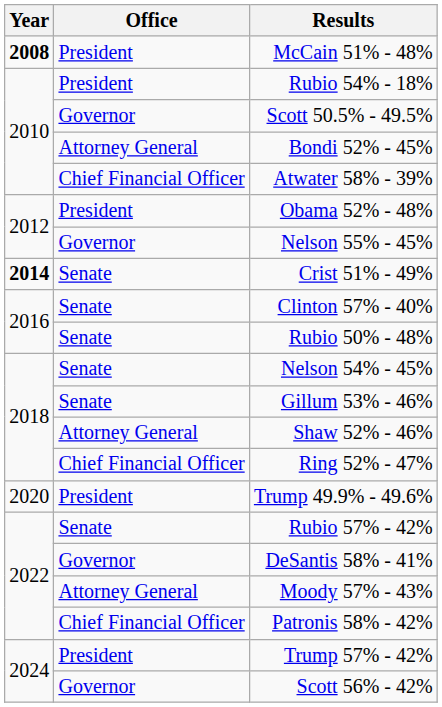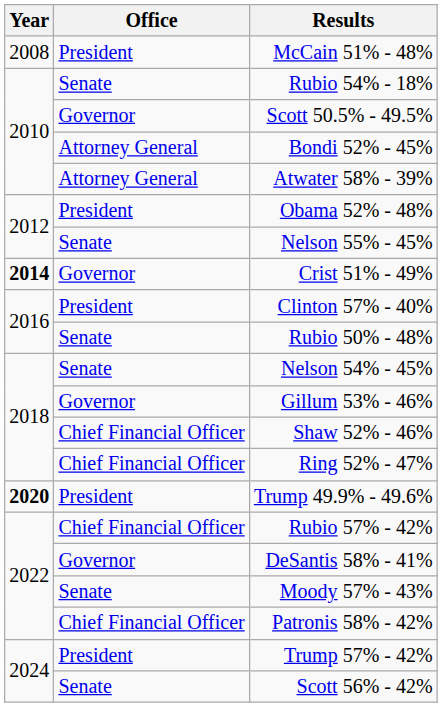 <table class=wikitable>
 <tr>
 <th>Year</th>
 <th>Office</th>
 <th>Results</th>
 </tr>
 <tr>
-<td><strong>2008</strong></td>
+<td>2008</td>
 <td><a href='#'>President</a></td>
 <td align="right" ><a href='#'>McCain</a> 51% - 48%</td>
 </tr>
 <tr>
 <td rowspan=4>2010</td>
-<td><a href='#'>President</a></td>
+<td><a href='#'>Senate</a></td>
 <td align="right" ><a href='#'>Rubio</a> 54% - 18%</td>
 </tr>
 <tr>
 <td><a href='#'>Governor</a></td>
 <td align="right" ><a href='#'>Scott</a> 50.5% - 49.5%</td>
 </tr>
 <tr>
 <td><a href='#'>Attorney General</a></td>
 <td align="right" ><a href='#'>Bondi</a> 52% - 45%</td>
 </tr>
 <tr>
-<td><a href='#'>Chief Financial Officer</a></td>
+<td><a href='#'>Attorney General</a></td>
 <td align="right" ><a href='#'>Atwater</a> 58% - 39%</td>
 </tr>
 <tr>
 <td rowspan=2>2012</td>
 <td><a href='#'>President</a></td>
 <td align="right" ><a href='#'>Obama</a> 52% - 48%</td>
 </tr>
 <tr>
-<td><a href='#'>Governor</a></td>
+<td><a href='#'>Senate</a></td>
 <td align="right" ><a href='#'>Nelson</a> 55% - 45%</td>
 </tr>
 <tr>
 <td><strong>2014</strong></td>
-<td><a href='#'>Senate</a></td>
+<td><a href='#'>Governor</a></td>
 <td align="right" ><a href='#'>Crist</a> 51% - 49%</td>
 </tr>
 <tr>
 <td rowspan=2>2016</td>
-<td><a href='#'>Senate</a></td>
+<td><a href='#'>President</a></td>
 <td align="right" ><a href='#'>Clinton</a> 57% - 40%</td>
 </tr>
 <tr>
 <td><a href='#'>Senate</a></td>
 <td align="right" ><a href='#'>Rubio</a> 50% - 48%</td>
 </tr>
 <tr>
 <td rowspan=4>2018</td>
 <td><a href='#'>Senate</a></td>
 <td align="right" ><a href='#'>Nelson</a> 54% - 45%</td>
 </tr>
 <tr>
-<td><a href='#'>Senate</a></td>
+<td><a href='#'>Governor</a></td>
 <td align="right" ><a href='#'>Gillum</a> 53% - 46%</td>
 </tr>
 <tr>
-<td><a href='#'>Attorney General</a></td>
+<td><a href='#'>Chief Financial Officer</a></td>
 <td align="right" ><a href='#'>Shaw</a> 52% - 46%</td>
 </tr>
 <tr>
 <td><a href='#'>Chief Financial Officer</a></td>
 <td align="right" ><a href='#'>Ring</a> 52% - 47%</td>
 </tr>
 <tr>
-<td>2020</td>
+<td><strong>2020</strong></td>
 <td><a href='#'>President</a></td>
 <td align="right" ><a href='#'>Trump</a> 49.9% - 49.6%</td>
 </tr>
 <tr>
 <td rowspan=4>2022</td>
-<td><a href='#'>Senate</a></td>
+<td><a href='#'>Chief Financial Officer</a></td>
 <td align="right" ><a href='#'>Rubio</a> 57% - 42%</td>
 </tr>
 <tr>
 <td><a href='#'>Governor</a></td>
 <td align="right" ><a href='#'>DeSantis</a> 58% - 41%</td>
 </tr>
 <tr>
-<td><a href='#'>Attorney General</a></td>
+<td><a href='#'>Senate</a></td>
 <td align="right" ><a href='#'>Moody</a> 57% - 43%</td>
 </tr>
 <tr>
 <td><a href='#'>Chief Financial Officer</a></td>
 <td align="right" ><a href='#'>Patronis</a> 58% - 42%</td>
 </tr>
 <tr>
 <td rowspan=2>2024</td>
 <td><a href='#'>President</a></td>
 <td align="right" ><a href='#'>Trump</a> 57% - 42%</td>
 </tr>
 <tr>
-<td><a href='#'>Governor</a></td>
+<td><a href='#'>Senate</a></td>
 <td align="right" ><a href='#'>Scott</a> 56% - 42%</td>
 </tr>
 </table>
